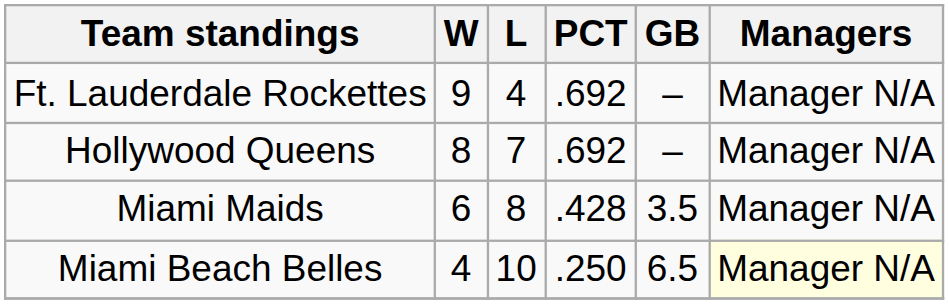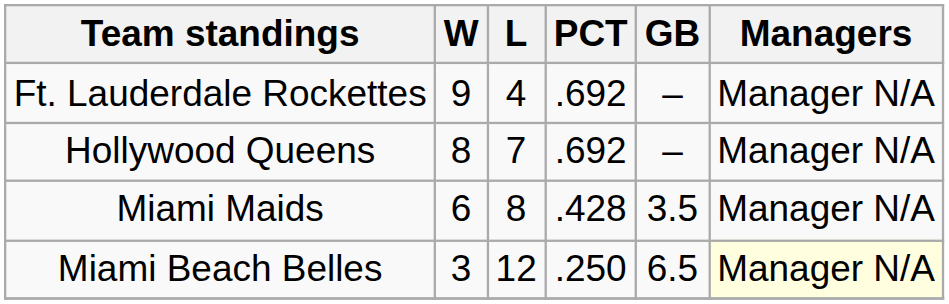 <table class="wikitable">
 <tr>
 <th>Team standings</th>
 <th>W</th>
 <th>L</th>
 <th>PCT</th>
 <th>GB</th>
 <th>Managers</th>
 </tr>
 <tr align=center>
 <td>Ft. Lauderdale Rockettes</td>
 <td>9</td>
 <td>4</td>
 <td>.692</td>
 <td>–</td>
 <td>Manager N/A</td>
 </tr>
 <tr align=center>
 <td>Hollywood Queens</td>
 <td>8</td>
 <td>7</td>
 <td>.692</td>
 <td>–</td>
 <td>Manager N/A</td>
 </tr>
 <tr align=center>
 <td>Miami Maids</td>
 <td>6</td>
 <td>8</td>
 <td>.428</td>
 <td>3.5</td>
 <td>Manager N/A</td>
 </tr>
 <tr align=center>
 <td>Miami Beach Belles</td>
-<td>4</td>
-<td>10</td>
+<td>3</td>
+<td>12</td>
 <td>.250</td>
 <td>6.5</td>
 <td style="background: lightyellow;">Manager N/A</td>
 </tr>
 <tr align=center>
 </tr>
 </table>
